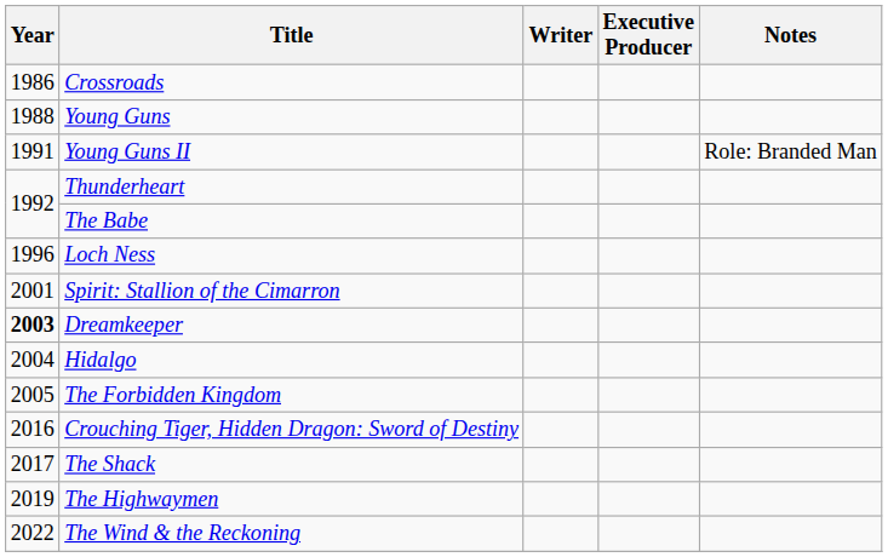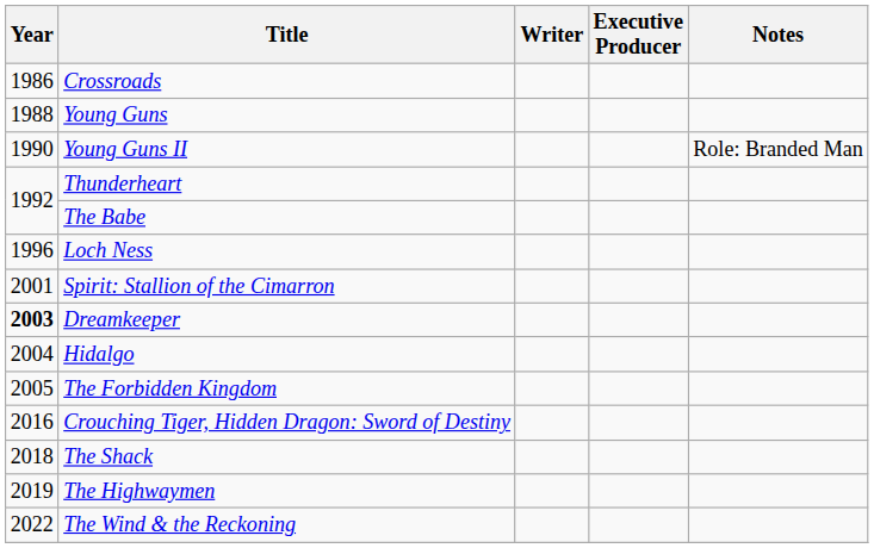 <table class="wikitable plainrowheaders">
 <tr>
 <th>Year</th>
 <th>Title</th>
 <th>Writer</th>
 <th>Executive<br>Producer</th>
 <th>Notes</th>
 </tr>
 <tr>
 <td>1986</td>
 <td><em><a href='#'>Crossroads</a></em></td>
 <td></td>
 <td></td>
 <td></td>
 </tr>
 <tr>
 <td>1988</td>
 <td><em><a href='#'>Young Guns</a></em></td>
 <td></td>
 <td></td>
 <td></td>
 </tr>
 <tr>
-<td>1991</td>
+<td>1990</td>
 <td><em><a href='#'>Young Guns II</a></em></td>
 <td></td>
 <td></td>
 <td>Role: Branded Man</td>
 </tr>
 <tr>
 <td rowspan="2">1992</td>
 <td><em><a href='#'>Thunderheart</a></em></td>
 <td></td>
 <td></td>
 <td></td>
 </tr>
 <tr>
 <td><em><a href='#'>The Babe</a></em></td>
 <td></td>
 <td></td>
 <td></td>
 </tr>
 <tr>
 <td>1996</td>
 <td><em><a href='#'>Loch Ness</a></em></td>
 <td></td>
 <td></td>
 <td></td>
 </tr>
 <tr>
 <td>2001</td>
 <td><em><a href='#'>Spirit: Stallion of the Cimarron</a></em></td>
 <td></td>
 <td></td>
 <td></td>
 </tr>
 <tr>
 <td><strong>2003</strong></td>
 <td><em><a href='#'>Dreamkeeper</a></em></td>
 <td></td>
 <td></td>
 <td></td>
 </tr>
 <tr>
 <td>2004</td>
 <td><em><a href='#'>Hidalgo</a></em></td>
 <td></td>
 <td></td>
 <td></td>
 </tr>
 <tr>
 <td>2005</td>
 <td><em><a href='#'>The Forbidden Kingdom</a></em></td>
 <td></td>
 <td></td>
 <td></td>
 </tr>
 <tr>
 <td>2016</td>
 <td><em><a href='#'>Crouching Tiger, Hidden Dragon: Sword of Destiny</a></em></td>
 <td></td>
 <td></td>
 <td></td>
 </tr>
 <tr>
-<td>2017</td>
+<td>2018</td>
 <td><em><a href='#'>The Shack</a></em></td>
 <td></td>
 <td></td>
 <td></td>
 </tr>
 <tr>
 <td>2019</td>
 <td><em><a href='#'>The Highwaymen</a></em></td>
 <td></td>
 <td></td>
 <td></td>
 </tr>
 <tr>
 <td>2022</td>
 <td><em><a href='#'>The Wind & the Reckoning</a></em></td>
 <td></td>
 <td></td>
 <td></td>
 </tr>
 <tr>
 </tr>
 </table>
